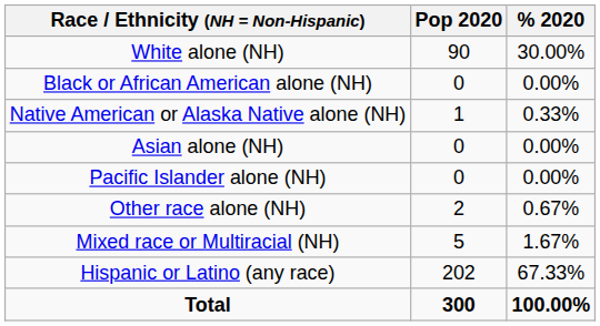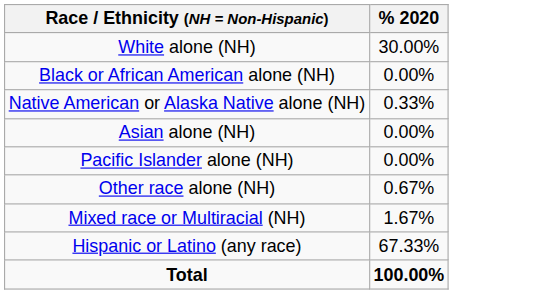 <table class="wikitable" style="text-align:center;">
 <tr>
 <th>Race / Ethnicity <small>(<em>NH = Non-Hispanic</em>)</small></th>
-<th>Pop 2020</th>
 <th>% 2020</th>
 </tr>
 <tr>
 <td><a href='#'>White</a> alone (NH)</td>
-<td>90</td>
 <td>30.00%</td>
 </tr>
 <tr>
 <td><a href='#'>Black or African American</a> alone (NH)</td>
-<td>0</td>
 <td>0.00%</td>
 </tr>
 <tr>
 <td><a href='#'>Native American</a> or <a href='#'>Alaska Native</a> alone (NH)</td>
-<td>1</td>
 <td>0.33%</td>
 </tr>
 <tr>
 <td><a href='#'>Asian</a> alone (NH)</td>
-<td>0</td>
 <td>0.00%</td>
 </tr>
 <tr>
 <td><a href='#'>Pacific Islander</a> alone (NH)</td>
-<td>0</td>
 <td>0.00%</td>
 </tr>
 <tr>
 <td><a href='#'>Other race</a> alone (NH)</td>
-<td>2</td>
 <td>0.67%</td>
 </tr>
 <tr>
 <td><a href='#'>Mixed race or Multiracial</a> (NH)</td>
-<td>5</td>
 <td>1.67%</td>
 </tr>
 <tr>
 <td><a href='#'>Hispanic or Latino</a> (any race)</td>
-<td>202</td>
 <td>67.33%</td>
 </tr>
 <tr>
 <td><strong>Total</strong></td>
-<td><strong>300</strong></td>
 <td><strong>100.00%</strong></td>
 </tr>
 </table>
